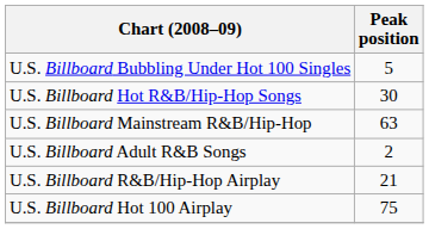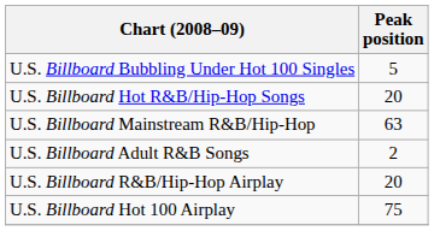 <table class="wikitable sortable">
 <tr>
 <th align="left">Chart (2008–09)</th>
 <th align="left">Peak<br>position</th>
 </tr>
 <tr>
 <td align="left">U.S. <a href='#'><em>Billboard</em> Bubbling Under Hot 100 Singles</a></td>
 <td align="center">5</td>
 </tr>
 <tr>
 <td align="left">U.S. <em>Billboard</em> <a href='#'>Hot R&B/Hip-Hop Songs</a></td>
-<td align="center">30</td>
+<td align="center">20</td>
 </tr>
 <tr>
 <td align="left">U.S. <em>Billboard</em> Mainstream R&B/Hip-Hop</td>
 <td align="center">63</td>
 </tr>
 <tr>
 <td align="left">U.S. <em>Billboard</em> Adult R&B Songs</td>
 <td align="center">2</td>
 </tr>
 <tr>
 <td align="left">U.S. <em>Billboard</em> R&B/Hip-Hop Airplay</td>
-<td align="center">21</td>
+<td align="center">20</td>
 </tr>
 <tr>
 <td align="left">U.S. <em>Billboard</em> Hot 100 Airplay</td>
 <td align="center">75</td>
 </tr>
 <tr>
 </tr>
 </table>
